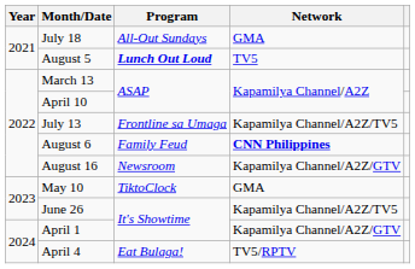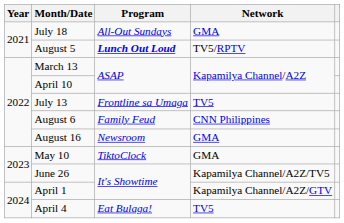 <table class="wikitable">
 <tr>
 <th>Year</th>
 <th>Month/Date</th>
 <th>Program</th>
 <th>Network</th>
 <th></th>
 </tr>
 <tr>
 <td rowspan="2">2021</td>
 <td>July 18</td>
 <td><em><a href='#'>All-Out Sundays</a></em></td>
 <td><a href='#'>GMA</a></td>
 <td></td>
 </tr>
 <tr>
 <td>August 5</td>
 <td><strong><em><a href='#'>Lunch Out Loud</a></em></strong></td>
-<td><a href='#'>TV5</a></td>
+<td>TV5/<a href='#'>RPTV</a></td>
 <td></td>
 </tr>
 <tr>
 <td rowspan="5">2022</td>
 <td>March 13</td>
 <td rowspan="2"><em><a href='#'>ASAP</a></em></td>
 <td rowspan="2"><a href='#'>Kapamilya Channel</a>/<a href='#'>A2Z</a></td>
 <td></td>
 </tr>
 <tr>
 <td>April 10</td>
 <td></td>
 </tr>
 <tr>
 <td>July 13</td>
 <td><em><a href='#'>Frontline sa Umaga</a></em></td>
-<td>Kapamilya Channel/A2Z/TV5</td>
+<td><a href='#'>TV5</a></td>
 <td></td>
 </tr>
 <tr>
 <td>August 6</td>
 <td><em><a href='#'>Family Feud</a></em></td>
-<td><strong><a href='#'>CNN Philippines</a></strong></td>
+<td><a href='#'>CNN Philippines</a></td>
 <td></td>
 </tr>
 <tr>
 <td>August 16</td>
 <td><em><a href='#'>Newsroom</a></em></td>
-<td>Kapamilya Channel/A2Z/<a href='#'>GTV</a></td>
+<td><a href='#'>GMA</a></td>
 <td></td>
 </tr>
 <tr>
 <td rowspan="2">2023</td>
 <td>May 10</td>
 <td><em><a href='#'>TiktoClock</a></em></td>
 <td>GMA</td>
 <td></td>
 </tr>
 <tr>
 <td>June 26</td>
 <td rowspan="2"><em><a href='#'>It's Showtime</a></em></td>
 <td>Kapamilya Channel/A2Z/TV5</td>
 <td></td>
 </tr>
 <tr>
 <td rowspan="2">2024</td>
 <td>April 1</td>
 <td>Kapamilya Channel/A2Z/<a href='#'>GTV</a></td>
 <td></td>
 </tr>
 <tr>
 <td>April 4</td>
 <td><em><a href='#'>Eat Bulaga!</a></em></td>
-<td>TV5/<a href='#'>RPTV</a></td>
+<td><a href='#'>TV5</a></td>
 <td></td>
 </tr>
 </table>
